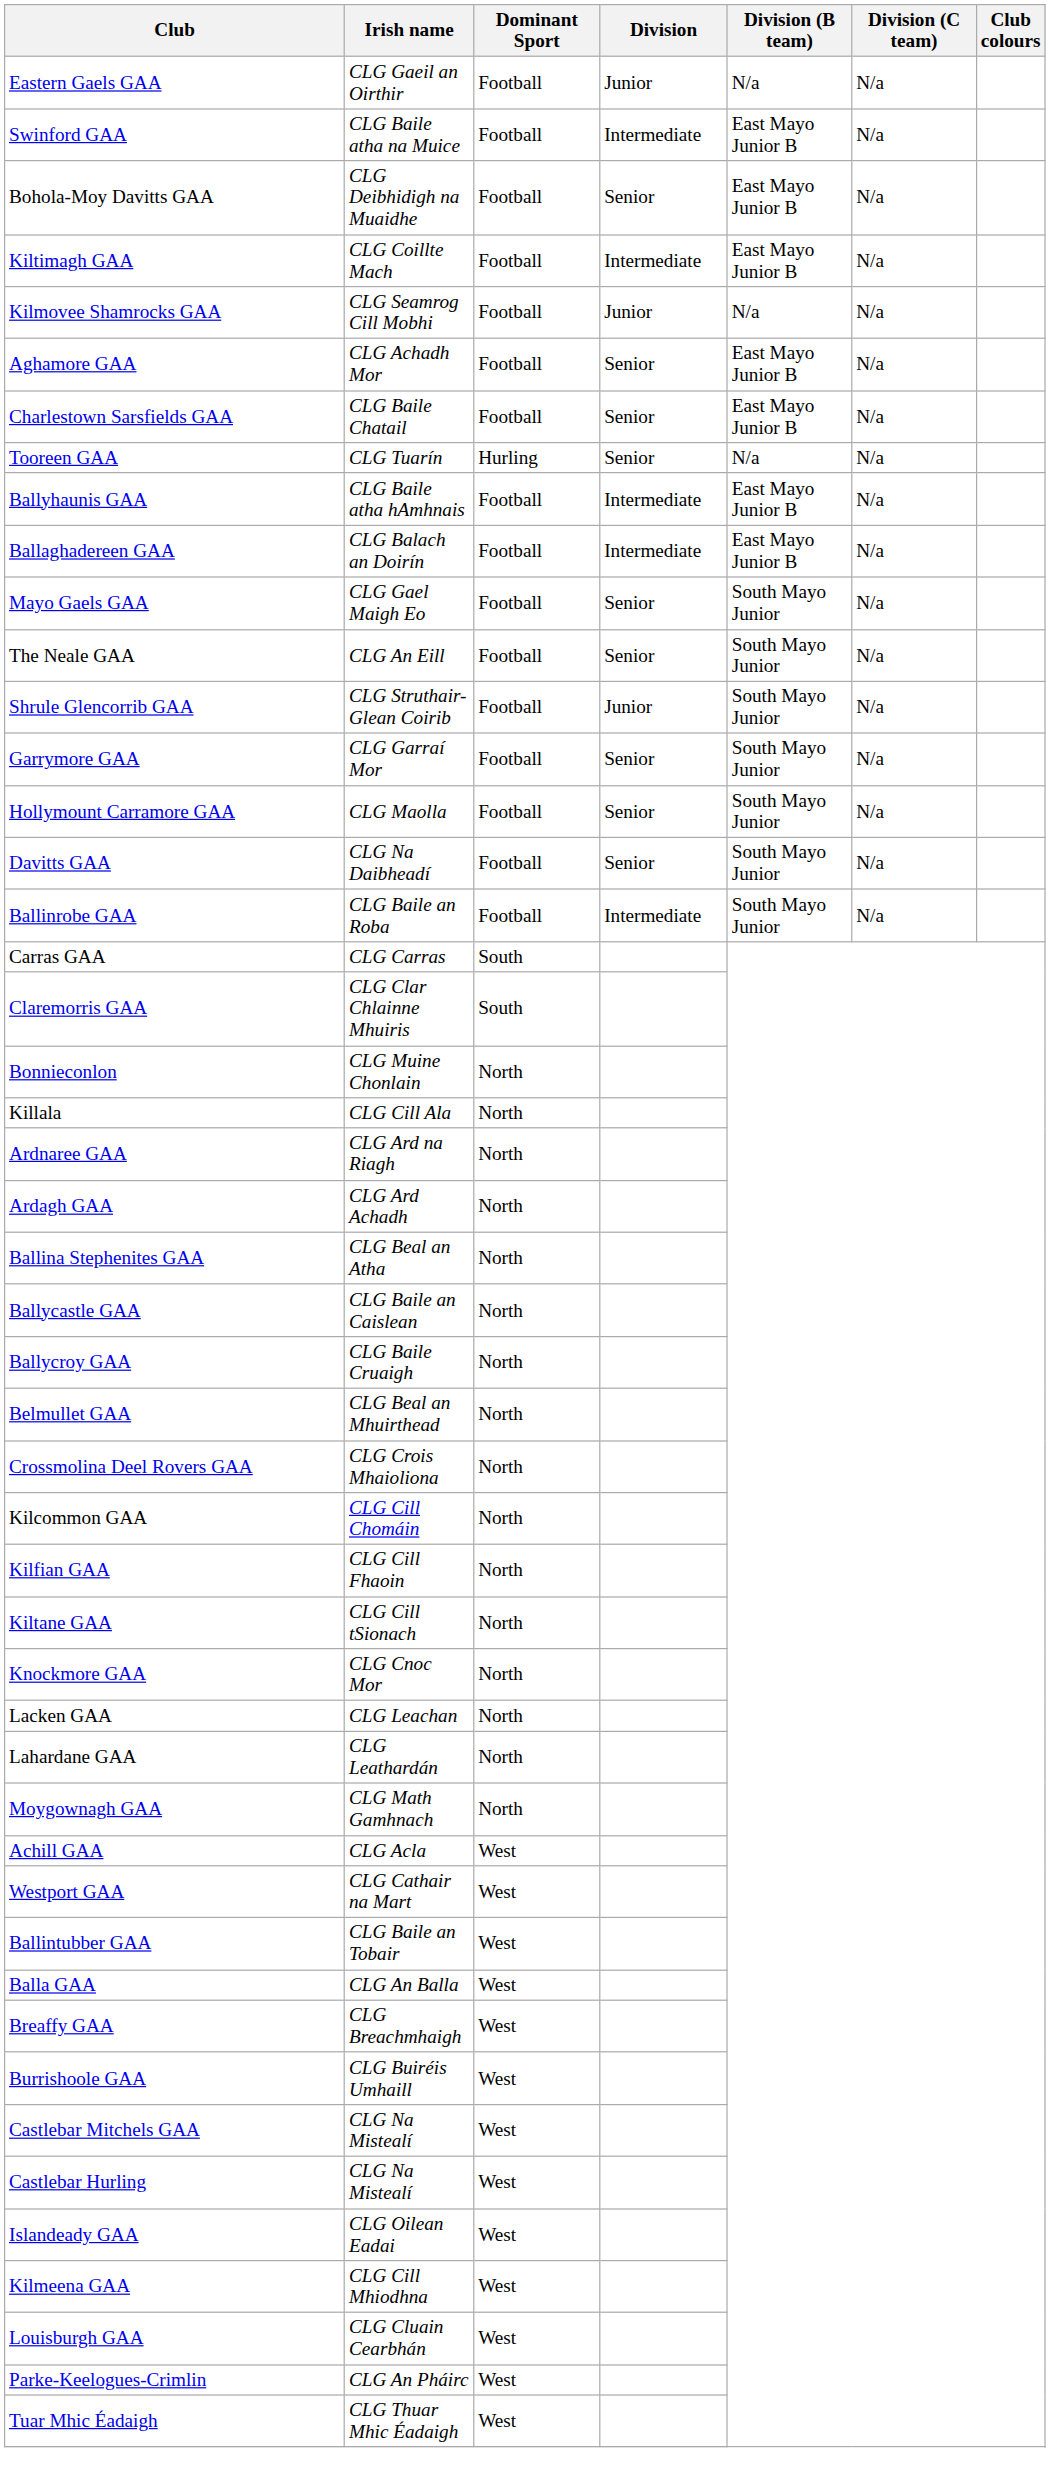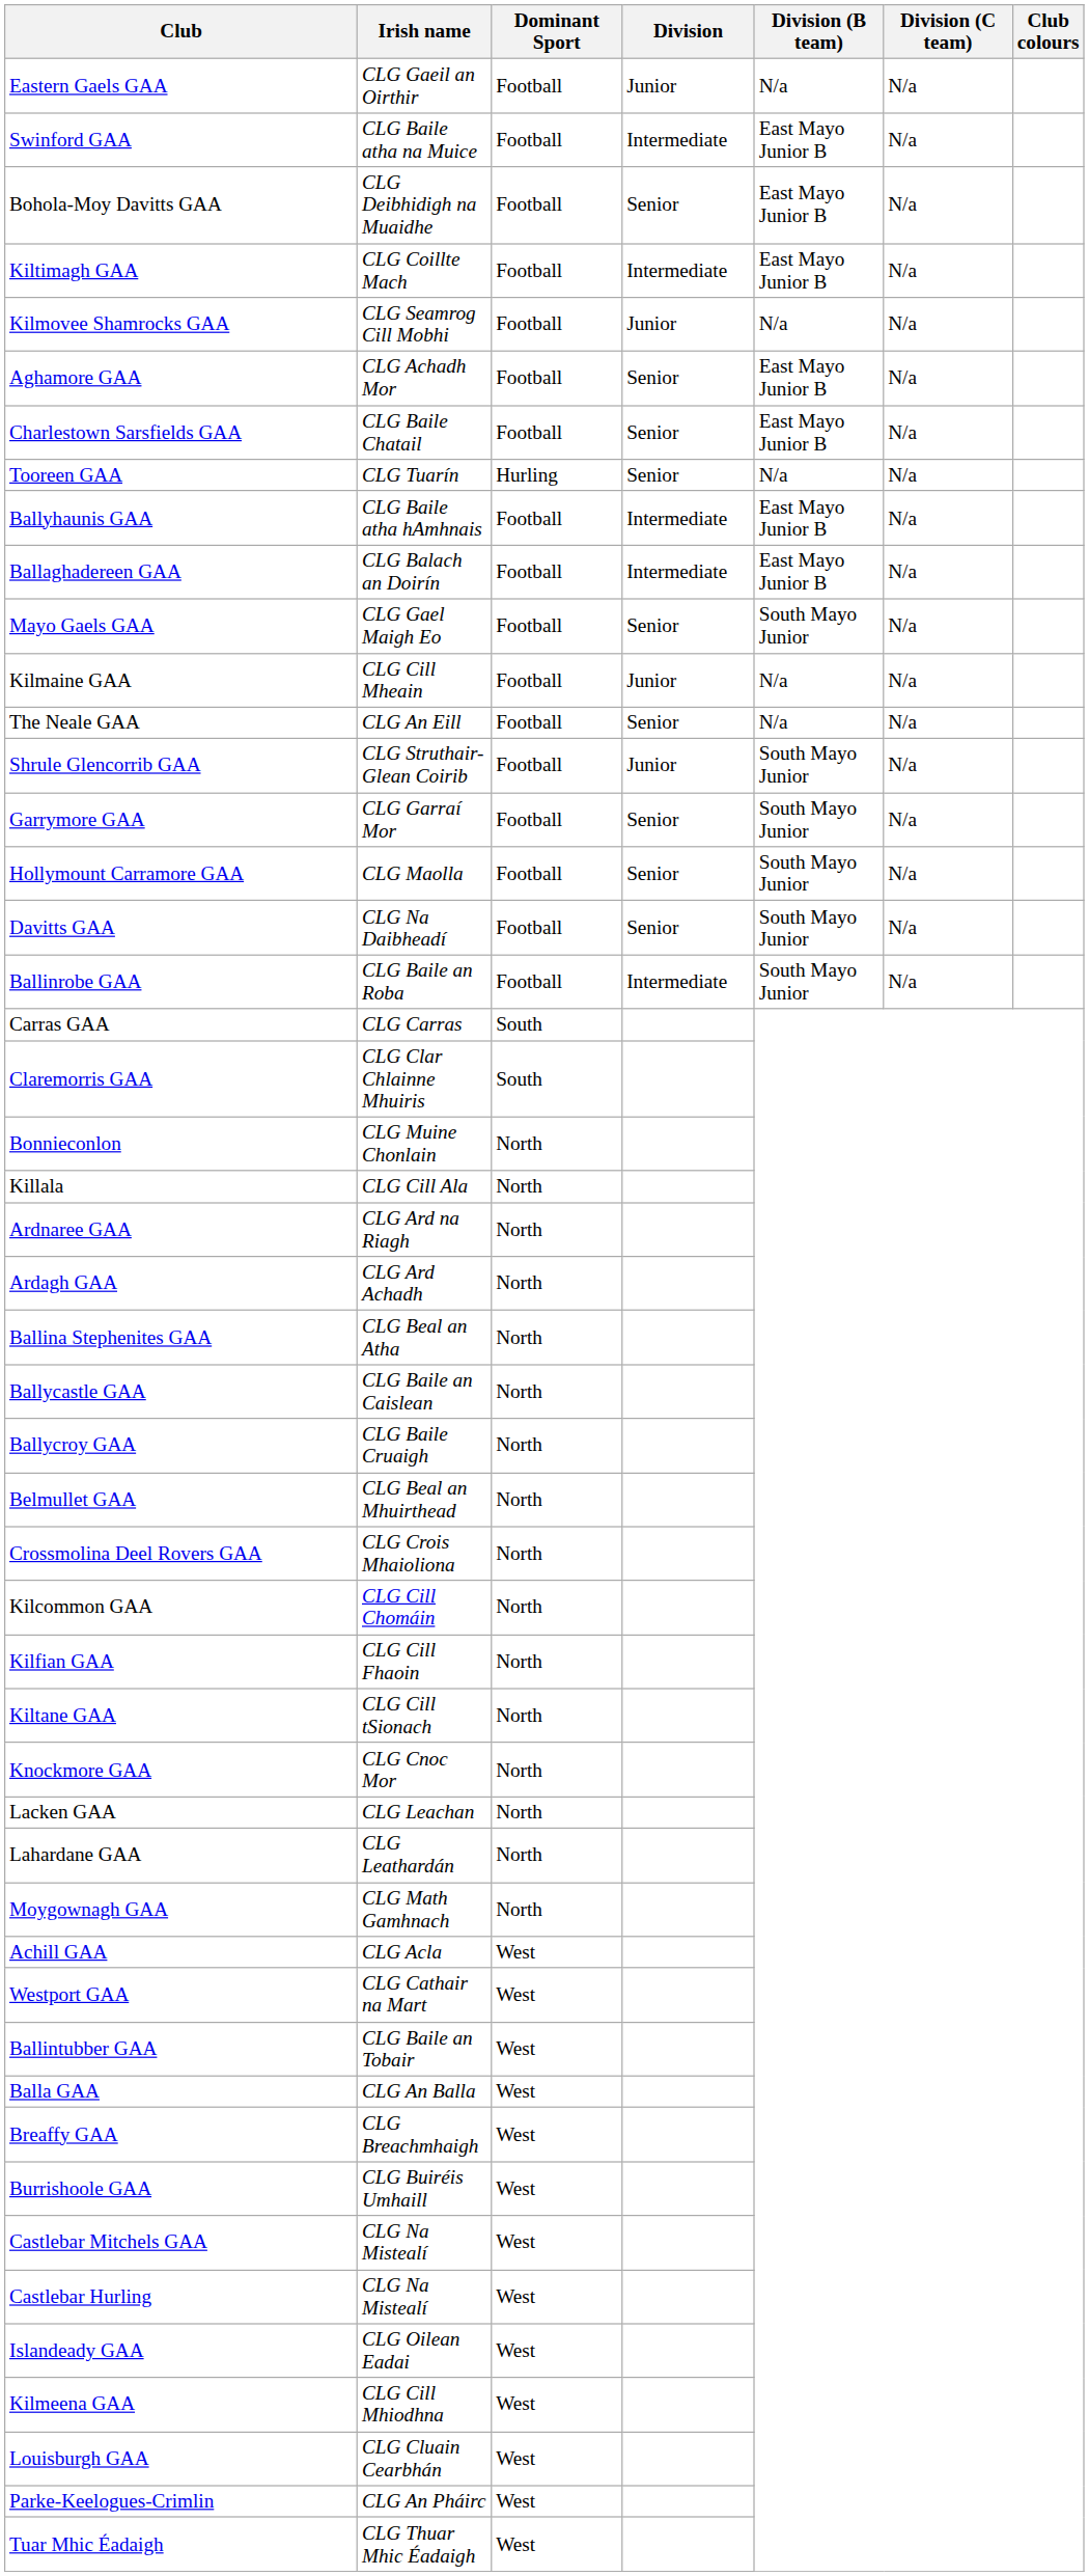 <table class="sortable wikitable" style="background:white; text-align:left;">
 <tr>
 <th style="width:35%">Club</th>
 <th style="width:12.5%;">Irish name</th>
 <th style="width:12.5%;">Dominant Sport</th>
 <th style="width:12.5%;">Division</th>
 <th style="width:12.5%;">Division (B team)</th>
 <th style="width:12.5%;">Division (C team)</th>
 <th style="width:12.5%;">Club colours</th>
 </tr>
 <tr>
 <td><a href='#'>Eastern Gaels GAA</a></td>
 <td><em>CLG Gaeil an Oirthir</em></td>
 <td>Football</td>
 <td>Junior</td>
 <td>N/a</td>
 <td>N/a</td>
 <td> </td>
 </tr>
 <tr>
 <td><a href='#'>Swinford GAA</a></td>
 <td><em>CLG Baile atha na Muice</em></td>
 <td>Football</td>
 <td>Intermediate</td>
 <td>East Mayo Junior B</td>
 <td>N/a</td>
 <td> </td>
 </tr>
 <tr>
 <td>Bohola-Moy Davitts GAA</td>
 <td><em>CLG Deibhidigh na Muaidhe</em></td>
 <td>Football</td>
 <td>Senior</td>
 <td>East Mayo Junior B</td>
 <td>N/a</td>
 <td> </td>
 </tr>
 <tr>
 <td><a href='#'>Kiltimagh GAA</a></td>
 <td><em>CLG Coillte Mach</em></td>
 <td>Football</td>
 <td>Intermediate</td>
 <td>East Mayo Junior B</td>
 <td>N/a</td>
 <td> </td>
 </tr>
 <tr>
 <td><a href='#'>Kilmovee Shamrocks GAA</a></td>
 <td><em>CLG Seamrog Cill Mobhi</em></td>
 <td>Football</td>
 <td>Junior</td>
 <td>N/a</td>
 <td>N/a</td>
 <td> </td>
 </tr>
 <tr>
 <td><a href='#'>Aghamore GAA</a></td>
 <td><em>CLG Achadh Mor</em></td>
 <td>Football</td>
 <td>Senior</td>
 <td>East Mayo Junior B</td>
 <td>N/a</td>
 <td> </td>
 </tr>
 <tr>
 <td><a href='#'>Charlestown Sarsfields GAA</a></td>
 <td><em>CLG Baile Chatail</em></td>
 <td>Football</td>
 <td>Senior</td>
 <td>East Mayo Junior B</td>
 <td>N/a</td>
 <td> </td>
 </tr>
 <tr>
 <td><a href='#'>Tooreen GAA</a></td>
 <td><em>CLG Tuarín</em></td>
 <td>Hurling</td>
 <td>Senior</td>
 <td>N/a</td>
 <td>N/a</td>
 <td> </td>
 </tr>
 <tr>
 <td><a href='#'>Ballyhaunis GAA</a></td>
 <td><em>CLG Baile atha hAmhnais</em></td>
 <td>Football</td>
 <td>Intermediate</td>
 <td>East Mayo Junior B</td>
 <td>N/a</td>
 <td> </td>
 </tr>
 <tr>
 <td><a href='#'>Ballaghadereen GAA</a></td>
 <td><em>CLG Balach an Doirín</em></td>
 <td>Football</td>
 <td>Intermediate</td>
 <td>East Mayo Junior B</td>
 <td>N/a</td>
 <td> </td>
 </tr>
 <tr>
 <td><a href='#'>Mayo Gaels GAA</a></td>
 <td><em>CLG Gael Maigh Eo</em></td>
 <td>Football</td>
 <td>Senior</td>
 <td>South Mayo Junior</td>
 <td>N/a</td>
 <td> </td>
 </tr>
 <tr>
+<td>Kilmaine GAA</td>
+<td><em>CLG Cill Mheain</em></td>
+<td>Football</td>
+<td>Junior</td>
+<td>N/a</td>
+<td>N/a</td>
+<td> </td>
+</tr>
+<tr>
 <td>The Neale GAA</td>
 <td><em>CLG An Eill</em></td>
 <td>Football</td>
 <td>Senior</td>
-<td>South Mayo Junior</td>
+<td>N/a</td>
 <td>N/a</td>
 <td> </td>
 </tr>
 <tr>
 <td><a href='#'>Shrule Glencorrib GAA</a></td>
 <td><em>CLG Struthair-Glean Coirib</em></td>
 <td>Football</td>
 <td>Junior</td>
 <td>South Mayo Junior</td>
 <td>N/a</td>
 <td> </td>
 </tr>
 <tr>
 <td><a href='#'>Garrymore GAA</a></td>
 <td><em>CLG Garraí Mor</em></td>
 <td>Football</td>
 <td>Senior</td>
 <td>South Mayo Junior</td>
 <td>N/a</td>
 <td> </td>
 </tr>
 <tr>
 <td><a href='#'>Hollymount Carramore GAA</a></td>
 <td><em>CLG Maolla</em></td>
 <td>Football</td>
 <td>Senior</td>
 <td>South Mayo Junior</td>
 <td>N/a</td>
 <td>  </td>
 </tr>
 <tr>
 <td><a href='#'>Davitts GAA</a></td>
 <td><em>CLG Na Daibheadí</em></td>
 <td>Football</td>
 <td>Senior</td>
 <td>South Mayo Junior</td>
 <td>N/a</td>
 <td> </td>
 </tr>
 <tr>
 <td><a href='#'>Ballinrobe GAA</a></td>
 <td><em>CLG Baile an Roba</em></td>
 <td>Football</td>
 <td>Intermediate</td>
 <td>South Mayo Junior</td>
 <td>N/a</td>
 <td> </td>
 </tr>
 <tr>
 <td>Carras GAA</td>
 <td><em>CLG Carras</em></td>
 <td>South</td>
 <td> </td>
 </tr>
 <tr>
 <td><a href='#'>Claremorris GAA</a></td>
 <td><em>CLG Clar Chlainne Mhuiris</em></td>
 <td>South</td>
 <td> </td>
 </tr>
 <tr>
 <td><a href='#'>Bonnieconlon</a></td>
 <td><em>CLG Muine Chonlain</em></td>
 <td>North</td>
 <td> </td>
 </tr>
 <tr>
 <td>Killala</td>
 <td><em>CLG Cill Ala</em></td>
 <td>North</td>
 <td> </td>
 </tr>
 <tr>
 <td><a href='#'>Ardnaree GAA</a></td>
 <td><em>CLG Ard na Riagh</em></td>
 <td>North</td>
 <td> </td>
 </tr>
 <tr>
 <td><a href='#'>Ardagh GAA</a></td>
 <td><em>CLG Ard Achadh</em></td>
 <td>North</td>
 <td> </td>
 </tr>
 <tr>
 <td><a href='#'>Ballina Stephenites GAA</a></td>
 <td><em>CLG Beal an Atha</em></td>
 <td>North</td>
 <td> </td>
 </tr>
 <tr>
 <td><a href='#'>Ballycastle GAA</a></td>
 <td><em>CLG Baile an Caislean</em></td>
 <td>North</td>
 <td> </td>
 </tr>
 <tr>
 <td><a href='#'>Ballycroy GAA</a></td>
 <td><em>CLG Baile Cruaigh</em></td>
 <td>North</td>
 <td> </td>
 </tr>
 <tr>
 <td><a href='#'>Belmullet GAA</a></td>
 <td><em>CLG Beal an Mhuirthead</em></td>
 <td>North</td>
 <td> </td>
 </tr>
 <tr>
 <td><a href='#'>Crossmolina Deel Rovers GAA</a></td>
 <td><em>CLG Crois Mhaioliona</em></td>
 <td>North</td>
 <td> </td>
 </tr>
 <tr>
 <td>Kilcommon GAA</td>
 <td><em><a href='#'>CLG Cill Chomáin</a></em></td>
 <td>North</td>
 <td> </td>
 </tr>
 <tr>
 <td><a href='#'>Kilfian GAA</a></td>
 <td><em>CLG Cill Fhaoin</em></td>
 <td>North</td>
 <td> </td>
 </tr>
 <tr>
 <td><a href='#'>Kiltane GAA</a></td>
 <td><em>CLG Cill tSionach</em></td>
 <td>North</td>
 <td> </td>
 </tr>
 <tr>
 <td><a href='#'>Knockmore GAA</a></td>
 <td><em>CLG Cnoc Mor</em></td>
 <td>North</td>
 <td> </td>
 </tr>
 <tr>
 <td>Lacken GAA</td>
 <td><em>CLG Leachan</em></td>
 <td>North</td>
 <td> </td>
 </tr>
 <tr>
 <td>Lahardane GAA</td>
 <td><em>CLG Leathardán</em></td>
 <td>North</td>
 <td> </td>
 </tr>
 <tr>
 <td><a href='#'>Moygownagh GAA</a></td>
 <td><em>CLG Math Gamhnach</em></td>
 <td>North</td>
 <td> </td>
 </tr>
 <tr>
 <td><a href='#'>Achill GAA</a></td>
 <td><em>CLG Acla</em></td>
 <td>West</td>
 <td> </td>
 </tr>
 <tr>
 <td><a href='#'>Westport GAA</a></td>
 <td><em>CLG Cathair na Mart</em></td>
 <td>West</td>
 <td> </td>
 </tr>
 <tr>
 <td><a href='#'>Ballintubber GAA</a></td>
 <td><em>CLG Baile an Tobair</em></td>
 <td>West</td>
 <td> </td>
 </tr>
 <tr>
 <td><a href='#'>Balla GAA</a></td>
 <td><em>CLG An Balla</em></td>
 <td>West</td>
 <td> </td>
 </tr>
 <tr>
 <td><a href='#'>Breaffy GAA</a></td>
 <td><em>CLG Breachmhaigh</em></td>
 <td>West</td>
 <td> </td>
 </tr>
 <tr>
 <td><a href='#'>Burrishoole GAA</a></td>
 <td><em>CLG Buiréis Umhaill</em></td>
 <td>West</td>
 <td> </td>
 </tr>
 <tr>
 <td><a href='#'>Castlebar Mitchels GAA</a></td>
 <td><em>CLG Na Mistealí</em></td>
 <td>West</td>
 <td> </td>
 </tr>
 <tr>
 <td><a href='#'>Castlebar Hurling</a></td>
 <td><em>CLG Na Mistealí</em></td>
 <td>West</td>
 <td> </td>
 </tr>
 <tr>
 <td><a href='#'>Islandeady GAA</a></td>
 <td><em>CLG Oilean Eadai</em></td>
 <td>West</td>
 <td> </td>
 </tr>
 <tr>
 <td><a href='#'>Kilmeena GAA</a></td>
 <td><em>CLG Cill Mhiodhna</em></td>
 <td>West</td>
 <td> </td>
 </tr>
 <tr>
 <td><a href='#'>Louisburgh GAA</a></td>
 <td><em>CLG Cluain Cearbhán</em></td>
 <td>West</td>
 <td> </td>
 </tr>
 <tr>
 <td><a href='#'>Parke-Keelogues-Crimlin</a></td>
 <td><em>CLG An Pháirc</em></td>
 <td>West</td>
 <td> </td>
 </tr>
 <tr>
 <td><a href='#'>Tuar Mhic Éadaigh</a></td>
 <td><em>CLG Thuar Mhic Éadaigh</em></td>
 <td>West</td>
 <td> </td>
 </tr>
 <tr>
 </tr>
 </table>
